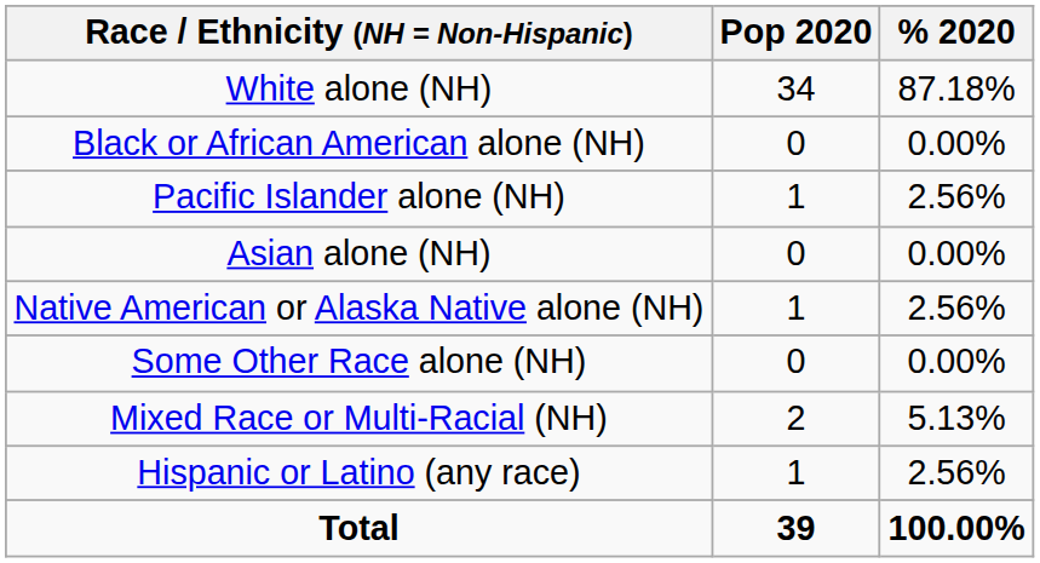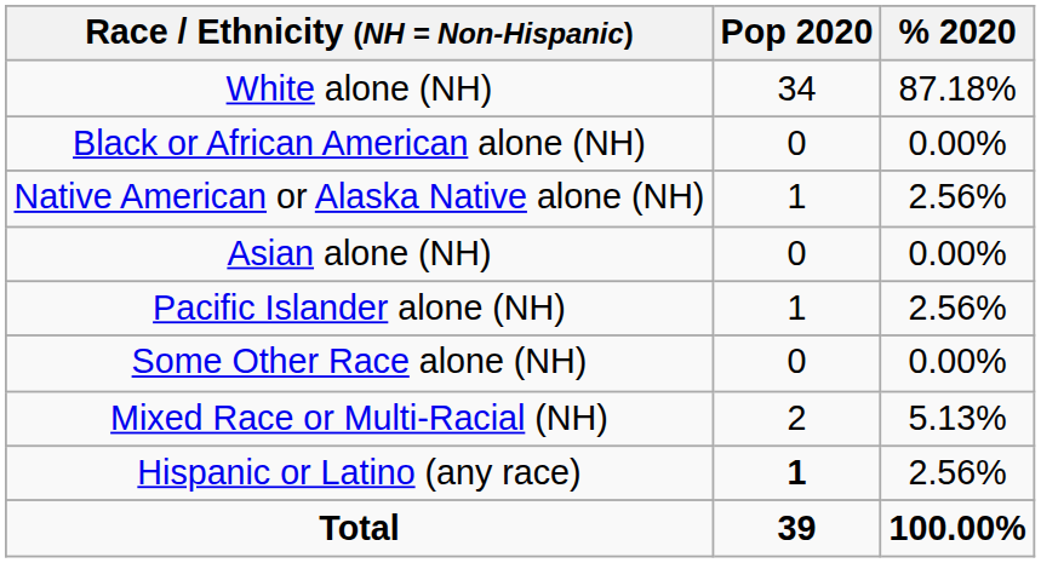 <table class="wikitable" style="text-align:center;">
 <tr>
 <th>Race / Ethnicity <small>(<em>NH = Non-Hispanic</em>)</small></th>
 <th>Pop 2020</th>
 <th>% 2020</th>
 </tr>
 <tr>
 <td><a href='#'>White</a> alone (NH)</td>
 <td>34</td>
 <td>87.18%</td>
 </tr>
 <tr>
 <td><a href='#'>Black or African American</a> alone (NH)</td>
 <td>0</td>
 <td>0.00%</td>
 </tr>
 <tr>
-<td><a href='#'>Pacific Islander</a> alone (NH)</td>
+<td><a href='#'>Native American</a> or <a href='#'>Alaska Native</a> alone (NH)</td>
 <td>1</td>
 <td>2.56%</td>
 </tr>
 <tr>
 <td><a href='#'>Asian</a> alone (NH)</td>
 <td>0</td>
 <td>0.00%</td>
 </tr>
 <tr>
-<td><a href='#'>Native American</a> or <a href='#'>Alaska Native</a> alone (NH)</td>
+<td><a href='#'>Pacific Islander</a> alone (NH)</td>
 <td>1</td>
 <td>2.56%</td>
 </tr>
 <tr>
 <td><a href='#'>Some Other Race</a> alone (NH)</td>
 <td>0</td>
 <td>0.00%</td>
 </tr>
 <tr>
 <td><a href='#'>Mixed Race or Multi-Racial</a> (NH)</td>
 <td>2</td>
 <td>5.13%</td>
 </tr>
 <tr>
 <td><a href='#'>Hispanic or Latino</a> (any race)</td>
-<td>1</td>
+<td><strong>1</strong></td>
 <td>2.56%</td>
 </tr>
 <tr>
 <td><strong>Total</strong></td>
 <td><strong>39</strong></td>
 <td><strong>100.00%</strong></td>
 </tr>
 </table>
